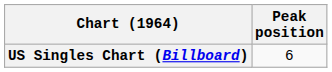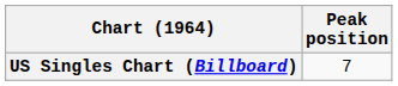 <table class="wikitable plainrowheaders" style="text-align:center">
 <tr>
 <th scope="col">Chart (1964)</th>
 <th scope="col">Peak<br> position</th>
 </tr>
 <tr>
 <th scope="row">US Singles Chart (<em><a href='#'>Billboard</a></em>)</th>
-<td>6</td>
+<td>7</td>
 </tr>
 </table>
